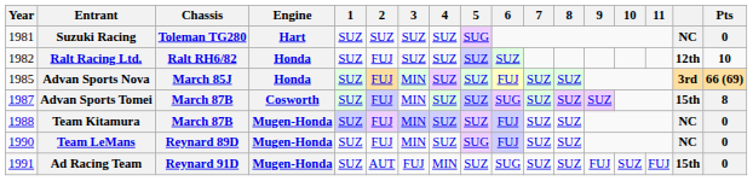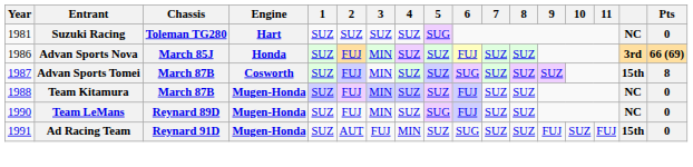 <table class="wikitable" style="text-align:center; font-size:85%">
 <tr>
 <th>Year</th>
 <th>Entrant</th>
 <th>Chassis</th>
 <th>Engine</th>
 <th>1</th>
 <th>2</th>
 <th>3</th>
 <th>4</th>
 <th>5</th>
 <th>6</th>
 <th>7</th>
 <th>8</th>
 <th>9</th>
 <th>10</th>
 <th>11</th>
 <th></th>
 <th>Pts</th>
 </tr>
 <tr>
 <td>1981</td>
 <th nowrap>Suzuki Racing</th>
 <th nowrap><a href='#'>Toleman TG280</a></th>
 <th><a href='#'>Hart</a></th>
 <td><a href='#'>SUZ</a></td>
 <td><a href='#'>SUZ</a></td>
 <td><a href='#'>SUZ</a></td>
 <td><a href='#'>SUZ</a></td>
 <td style="background:#EFCFFF;"><a href='#'>SUG</a><br></td>
 <td colspan=6></td>
 <th>NC</th>
 <th>0</th>
 </tr>
 <tr>
-<td>1982</td>
-<th nowrap><a href='#'>Ralt Racing Ltd.</a></th>
-<th nowrap><a href='#'>Ralt RH6/82</a></th>
-<th><a href='#'>Honda</a></th>
-<td><a href='#'>SUZ</a></td>
-<td><a href='#'>FUJ</a></td>
-<td><a href='#'>SUZ</a></td>
-<td><a href='#'>SUZ</a></td>
-<td style="background:#CFCFFF;"><a href='#'>SUZ</a><br></td>
-<td style="background:#DFFFDF;"><a href='#'>SUZ</a><br></td>
-<td></td>
-<td></td>
-<td></td>
-<td></td>
-<td></td>
-<td><strong>12th</strong></td>
-<td><strong>10</strong></td>
-</tr>
-<tr>
-<td>1985</td>
+<td>1986</td>
 <th nowrap>Advan Sports Nova</th>
 <th nowrap><a href='#'>March 85J</a></th>
 <th><a href='#'>Honda</a></th>
 <td style="background:#DFFFDF;"><a href='#'>SUZ</a><br></td>
 <td style="background:#FFDF9F;"><a href='#'>FUJ</a><br></td>
 <td style="background:#DFFFDF;"><a href='#'>MIN</a><br></td>
 <td style="background:#EFCFFF;"><a href='#'>SUZ</a><br></td>
 <td style="background:#DFFFDF;"><a href='#'>SUZ</a><br></td>
 <td style="background:#FFFFBF;"><a href='#'>FUJ</a><br></td>
 <td style="background:#DFFFDF;"><a href='#'>SUZ</a><br></td>
 <td style="background:#DFFFDF;"><a href='#'>SUZ</a><br></td>
 <td colspan=3></td>
 <th style="background:#FFDF9F;">3rd</th>
 <th style="background:#FFDF9F;">66 (69)</th>
 </tr>
 <tr>
 <td><a href='#'>1987</a></td>
 <th nowrap>Advan Sports Tomei</th>
 <th nowrap><a href='#'>March 87B</a></th>
 <th><a href='#'>Cosworth</a></th>
 <td style="background:#DFFFDF;"><a href='#'>SUZ</a><br></td>
 <td style="background:#CFCFFF;"><a href='#'>FUJ</a><br></td>
 <td><a href='#'>MIN</a></td>
 <td style="background:#DFFFDF;"><a href='#'>SUZ</a><br></td>
 <td style="background:#CFCFFF;"><a href='#'>SUZ</a><br></td>
 <td style="background:#EFCFFF;"><a href='#'>SUG</a><br></td>
 <td style="background:#DFFFDF;"><a href='#'>SUZ</a><br></td>
 <td style="background:#EFCFFF;"><a href='#'>SUZ</a><br></td>
 <td style="background:#EFCFFF;"><a href='#'>SUZ</a><br></td>
 <td colspan=2></td>
 <th>15th</th>
 <th>8</th>
 </tr>
 <tr>
 <td><a href='#'>1988</a></td>
 <th nowrap>Team Kitamura</th>
 <th nowrap><a href='#'>March 87B</a></th>
 <th nowrap><a href='#'>Mugen-Honda</a></th>
 <td style="background:#CFCFFF;"><a href='#'>SUZ</a><br></td>
 <td style="background:#EFCFFF;"><a href='#'>FUJ</a><br></td>
 <td style="background:#CFCFFF;"><a href='#'>MIN</a><br></td>
 <td style="background:#CFCFFF;"><a href='#'>SUZ</a><br></td>
 <td style="background:#EFCFFF;"><a href='#'>SUZ</a><br></td>
 <td style="background:#CFCFFF;"><a href='#'>FUJ</a><br></td>
 <td><a href='#'>SUZ</a></td>
 <td><a href='#'>SUZ</a></td>
 <td colspan=3></td>
 <th>NC</th>
 <th>0</th>
 </tr>
 <tr>
 <td><a href='#'>1990</a></td>
 <th nowrap><a href='#'>Team LeMans</a></th>
 <th nowrap><a href='#'>Reynard 89D</a></th>
 <th nowrap><a href='#'>Mugen-Honda</a></th>
 <td><a href='#'>SUZ</a></td>
 <td><a href='#'>FUJ</a></td>
 <td><a href='#'>MIN</a></td>
 <td><a href='#'>SUZ</a></td>
 <td style="background:#EFCFFF;"><a href='#'>SUG</a><br></td>
 <td style="background:#CFCFFF;"><a href='#'>FUJ</a><br></td>
 <td><a href='#'>SUZ</a></td>
 <td><a href='#'>SUZ</a></td>
 <td colspan=3></td>
 <th>NC</th>
 <th>0</th>
 </tr>
 <tr>
 <td><a href='#'>1991</a></td>
 <th nowrap>Ad Racing Team</th>
 <th nowrap><a href='#'>Reynard 91D</a></th>
 <th nowrap><a href='#'>Mugen-Honda</a></th>
 <td><a href='#'>SUZ</a><br></td>
 <td><a href='#'>AUT</a></td>
 <td><a href='#'>FUJ</a></td>
 <td><a href='#'>MIN</a></td>
 <td><a href='#'>SUZ</a></td>
 <td><a href='#'>SUG</a></td>
 <td><a href='#'>SUZ</a></td>
 <td><a href='#'>SUZ</a></td>
 <td><a href='#'>FUJ</a></td>
 <td><a href='#'>SUZ</a></td>
 <td><a href='#'>FUJ</a></td>
 <th>15th</th>
 <th>0</th>
 </tr>
 </table>
